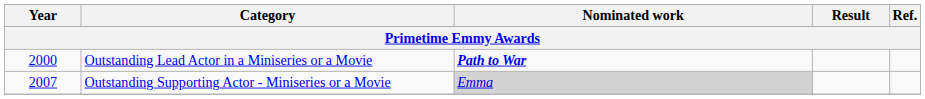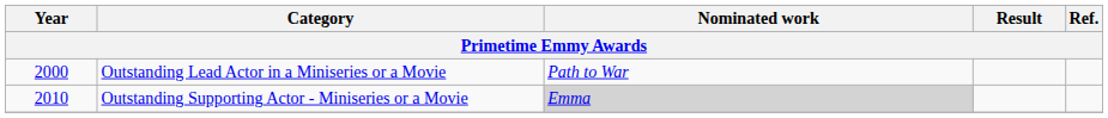 <table class=wikitable>
 <tr>
 <th scope="col" style="width:5em;">Year</th>
 <th scope="col" style="width:26em;">Category</th>
 <th scope="col" style="width:25em;">Nominated work</th>
 <th scope="col" style="width:5em;">Result</th>
 <th>Ref.</th>
 </tr>
 <tr>
 <th colspan=5><a href='#'>Primetime Emmy Awards</a></th>
 </tr>
 <tr>
 <td style="text-align:center;"><a href='#'>2000</a></td>
 <td><a href='#'>Outstanding Lead Actor in a Miniseries or a Movie</a></td>
-<td><strong><em><a href='#'>Path to War</a></em></strong></td>
+<td><em><a href='#'>Path to War</a></em></td>
 <td></td>
 <td style="text-align:center;"></td>
 </tr>
 <tr>
-<td style="text-align:center;"><a href='#'>2007</a></td>
+<td style="text-align:center;"><a href='#'>2010</a></td>
 <td><a href='#'>Outstanding Supporting Actor - Miniseries or a Movie</a></td>
 <td style="background: lightgrey;"><em><a href='#'>Emma</a></em></td>
 <td></td>
 <td style="text-align:center;"></td>
 </tr>
 <tr>
 </tr>
 </table>
